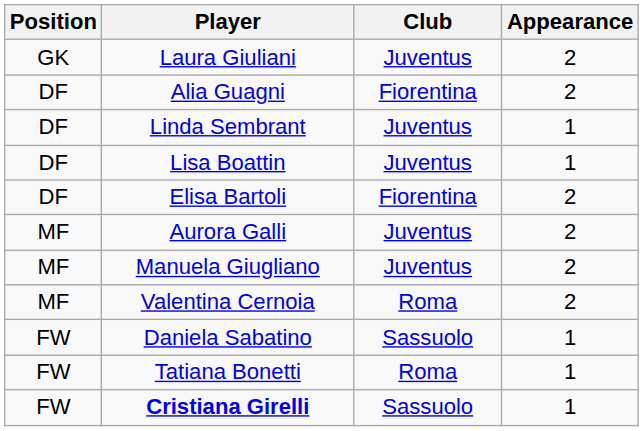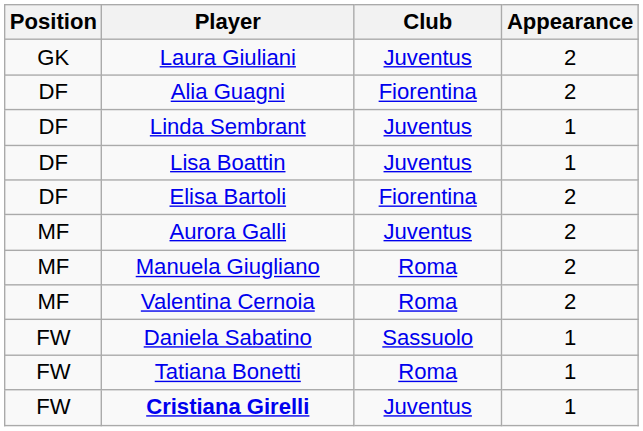 <table class="sortable wikitable" style="text-align: center;">
 <tr>
 <th>Position</th>
 <th>Player</th>
 <th>Club</th>
 <th>Appearance</th>
 </tr>
 <tr>
 <td>GK</td>
 <td style="width:175px;"> <a href='#'>Laura Giuliani</a></td>
 <td style="width:100px;"><a href='#'>Juventus</a></td>
 <td align="center">2</td>
 </tr>
 <tr>
 <td>DF</td>
 <td> <a href='#'>Alia Guagni</a></td>
 <td><a href='#'>Fiorentina</a></td>
 <td align="center">2</td>
 </tr>
 <tr>
 <td>DF</td>
 <td> <a href='#'>Linda Sembrant</a></td>
 <td><a href='#'>Juventus</a></td>
 <td align="center">1</td>
 </tr>
 <tr>
 <td>DF</td>
 <td> <a href='#'>Lisa Boattin</a></td>
 <td><a href='#'>Juventus</a></td>
 <td align="center">1</td>
 </tr>
 <tr>
 <td>DF</td>
 <td> <a href='#'>Elisa Bartoli</a></td>
 <td><a href='#'>Fiorentina</a></td>
 <td align="center">2</td>
 </tr>
 <tr>
 <td>MF</td>
 <td> <a href='#'>Aurora Galli</a></td>
 <td><a href='#'>Juventus</a></td>
 <td align="center">2</td>
 </tr>
 <tr>
 <td>MF</td>
 <td> <a href='#'>Manuela Giugliano</a></td>
-<td style="width:100px;"><a href='#'>Juventus</a></td>
+<td><a href='#'>Roma</a></td>
 <td align="center">2</td>
 </tr>
 <tr>
 <td>MF</td>
 <td> <a href='#'>Valentina Cernoia</a></td>
 <td><a href='#'>Roma</a></td>
 <td align="center">2</td>
 </tr>
 <tr>
 <td>FW</td>
 <td> <a href='#'>Daniela Sabatino</a></td>
 <td><a href='#'>Sassuolo</a></td>
 <td align="center">1</td>
 </tr>
 <tr>
 <td>FW</td>
 <td> <a href='#'>Tatiana Bonetti</a></td>
 <td><a href='#'>Roma</a></td>
 <td align="center">1</td>
 </tr>
 <tr>
 <td>FW</td>
 <td> <strong><a href='#'>Cristiana Girelli</a></strong></td>
-<td><a href='#'>Sassuolo</a></td>
+<td><a href='#'>Juventus</a></td>
 <td align="center">1</td>
 </tr>
 </table>
